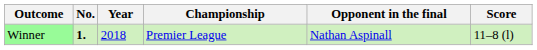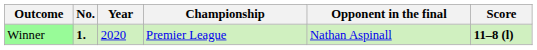 <table class="sortable wikitable">
 <tr>
 <th width="80">Outcome</th>
 <th width="20">No.</th>
 <th width="50">Year</th>
 <th style="width:200px;">Championship</th>
 <th style="width:200px;">Opponent in the final</th>
 <th width="70">Score</th>
 </tr>
 <tr style="background:#d0f0c0;">
 <td style="background:#98FB98">Winner</td>
 <td><strong>1.</strong></td>
-<td><a href='#'>2018</a></td>
+<td><a href='#'>2020</a></td>
 <td><a href='#'>Premier League</a></td>
 <td> <a href='#'>Nathan Aspinall</a></td>
-<td>11–8 (l)</td>
+<td><strong>11–8 (l)</strong></td>
 </tr>
 </table>
